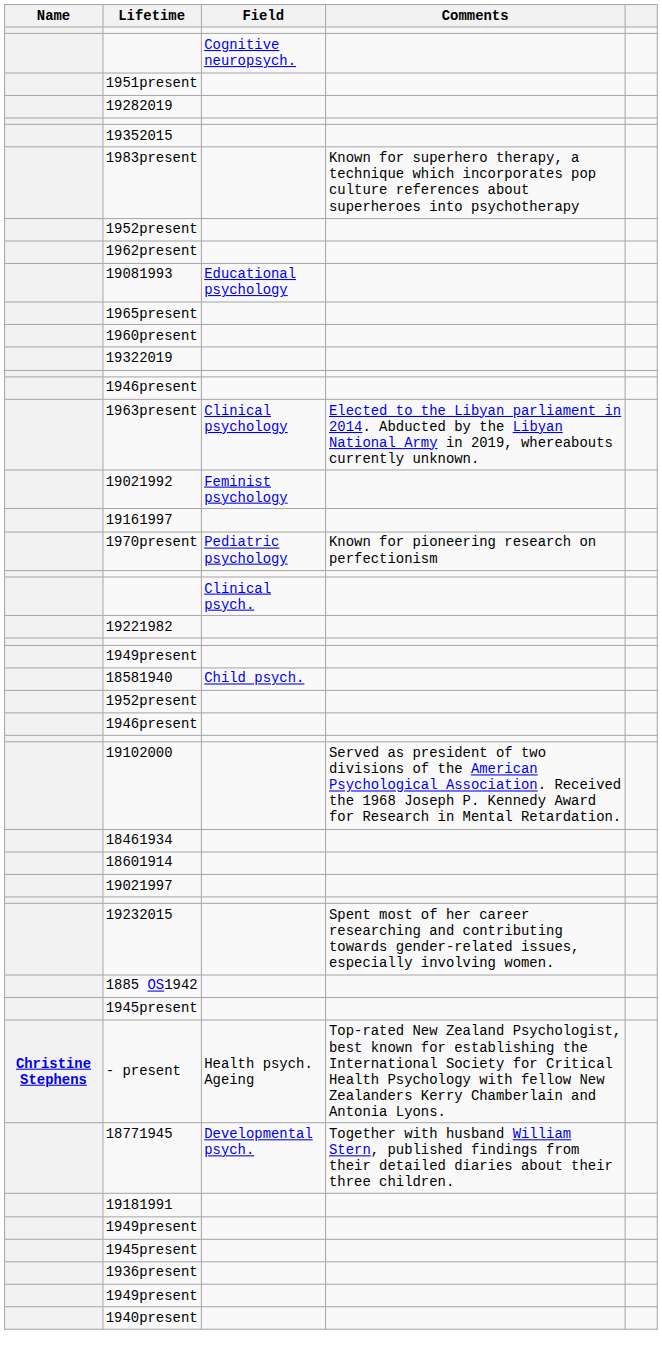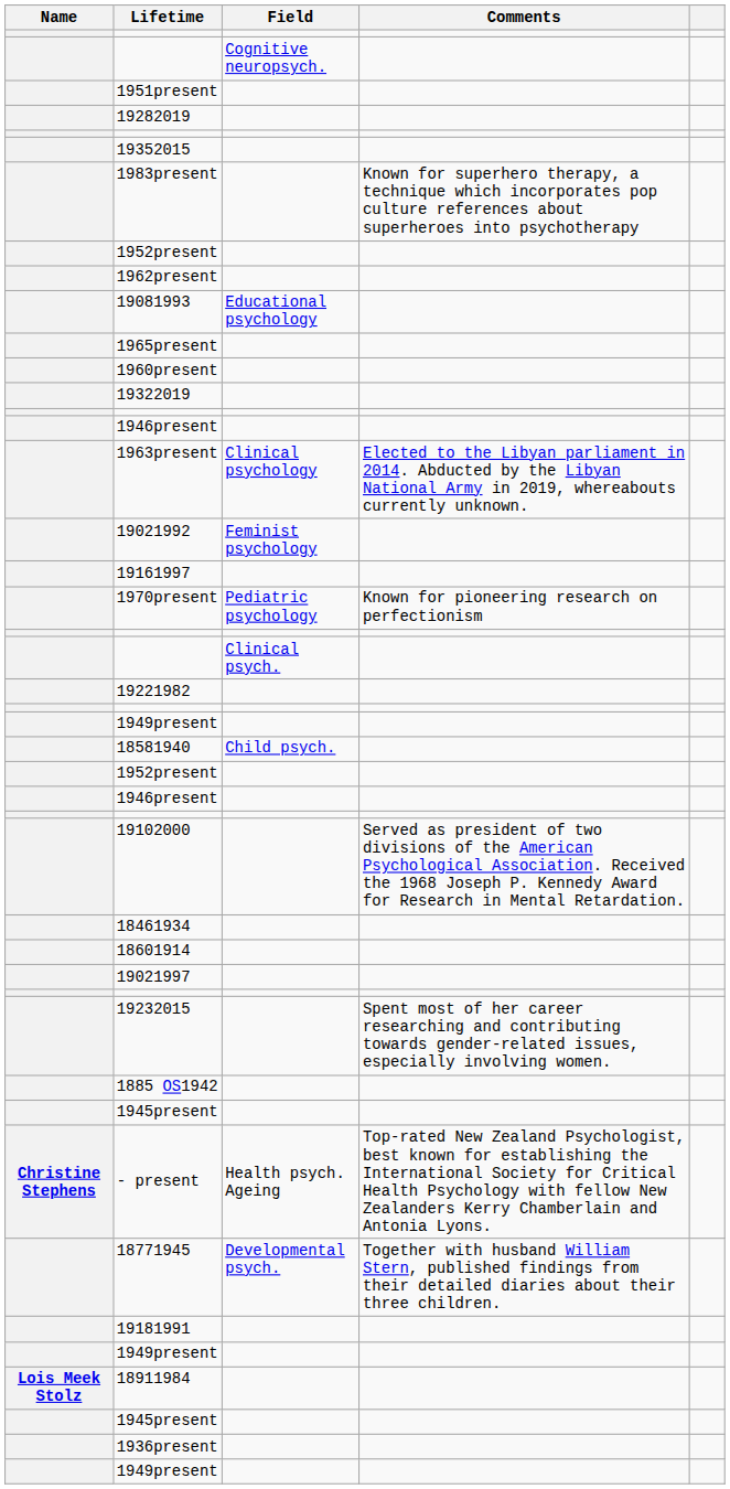 <table class="sortable wikitable plainrowheaders">
 <tr>
 <th width="15%" scope="col">Name</th>
 <th width="12%" scope="col">Lifetime</th>
 <th>Field</th>
 <th>Comments</th>
 <th class="unsortable" width="5%" scope="col"></th>
 </tr>
 <tr style="vertical-align: top;">
 <th scope="row"></th>
 <td></td>
 <td></td>
 <td></td>
 <td align="center"></td>
 </tr>
 <tr style="vertical-align: top;">
 <th scope="row"></th>
 <td></td>
 <td><a href='#'>Cognitive neuropsych.</a></td>
 <td></td>
 <td align="center"></td>
 </tr>
 <tr style="vertical-align: top;">
 <th scope="row"></th>
 <td>1951present</td>
 <td></td>
 <td></td>
 <td align="center"></td>
 </tr>
 <tr style="vertical-align: top;">
 <th scope="row"></th>
 <td>19282019</td>
 <td></td>
 <td></td>
 <td align="center"></td>
 </tr>
 <tr style="vertical-align: top;">
 <th scope="row"></th>
 <td></td>
 <td></td>
 <td></td>
 <td align="center"></td>
 </tr>
 <tr style="vertical-align: top;">
 <th scope="row"></th>
 <td>19352015</td>
 <td></td>
 <td></td>
 <td align="center"></td>
 </tr>
 <tr style="vertical-align: top;">
 <th scope="row"></th>
 <td>1983present</td>
 <td></td>
 <td>Known for superhero therapy, a technique which incorporates pop culture references about superheroes into psychotherapy</td>
 <td align="center"></td>
 </tr>
 <tr style="vertical-align: top;">
 <th scope="row"></th>
 <td>1952present</td>
 <td></td>
 <td></td>
 <td align="center"></td>
 </tr>
 <tr style="vertical-align: top;">
 <th scope="row"></th>
 <td>1962present</td>
 <td></td>
 <td></td>
 <td align="center"></td>
 </tr>
 <tr style="vertical-align: top;">
 <th scope="row"></th>
 <td>19081993</td>
 <td><a href='#'>Educational psychology</a></td>
 <td></td>
 <td align="center"></td>
 </tr>
 <tr style="vertical-align: top;">
 <th scope="row"></th>
 <td>1965present</td>
 <td></td>
 <td></td>
 <td align="center"></td>
 </tr>
 <tr style="vertical-align: top;">
 <th scope="row"></th>
 <td>1960present</td>
 <td></td>
 <td></td>
 <td align="center"></td>
 </tr>
 <tr style="vertical-align: top;">
 <th scope="row"></th>
 <td>19322019</td>
 <td></td>
 <td></td>
 <td align="center"></td>
 </tr>
 <tr style="vertical-align: top;">
 <th scope="row"></th>
 <td></td>
 <td></td>
 <td></td>
 <td align="center"></td>
 </tr>
 <tr style="vertical-align: top;">
 <th scope="row"></th>
 <td>1946present</td>
 <td></td>
 <td></td>
 <td align="center"></td>
 </tr>
 <tr style="vertical-align: top;">
 <th scope="row"></th>
 <td>1963present</td>
 <td><a href='#'>Clinical psychology</a></td>
 <td><a href='#'>Elected to the Libyan parliament in 2014</a>. Abducted by the <a href='#'>Libyan National Army</a> in 2019, whereabouts currently unknown.</td>
 <td align="center"></td>
 </tr>
 <tr style="vertical-align: top;">
 <th scope="row"></th>
 <td>19021992</td>
 <td><a href='#'>Feminist psychology</a></td>
 <td></td>
 <td align="center"></td>
 </tr>
 <tr style="vertical-align: top;">
 <th scope="row"></th>
 <td>19161997</td>
 <td></td>
 <td></td>
 <td align="center"></td>
 </tr>
 <tr style="vertical-align: top;">
 <th scope="row"></th>
 <td>1970present</td>
 <td><a href='#'>Pediatric psychology</a></td>
 <td>Known for pioneering research on perfectionism</td>
 <td align="center"></td>
 </tr>
 <tr style="vertical-align: top;">
 <th scope="row"></th>
 <td></td>
 <td></td>
 <td></td>
 <td align="center"></td>
 </tr>
 <tr style="vertical-align: top;">
 <th scope="row"></th>
 <td></td>
 <td><a href='#'>Clinical psych.</a></td>
 <td></td>
 <td align="center"></td>
 </tr>
 <tr style="vertical-align: top;">
 <th scope="row"></th>
 <td>19221982</td>
 <td></td>
 <td></td>
 <td align="center"></td>
 </tr>
 <tr style="vertical-align: top;">
 <th scope="row"></th>
 <td></td>
 <td></td>
 <td></td>
 <td align="center"></td>
 </tr>
 <tr style="vertical-align: top;">
 <th scope="row"></th>
 <td>1949present</td>
 <td></td>
 <td></td>
 <td align="center"></td>
 </tr>
 <tr style="vertical-align: top;">
 <th scope="row"></th>
 <td>18581940</td>
 <td><a href='#'>Child psych.</a></td>
 <td></td>
 <td align="center"></td>
 </tr>
 <tr style="vertical-align: top;">
 <th scope="row"></th>
 <td>1952present</td>
 <td></td>
 <td></td>
 <td align="center"></td>
 </tr>
 <tr style="vertical-align: top;">
 <th scope="row"></th>
 <td>1946present</td>
 <td></td>
 <td></td>
 <td align="center"></td>
 </tr>
 <tr style="vertical-align: top;">
 <th scope="row"></th>
 <td></td>
 <td></td>
 <td></td>
 <td align="center"></td>
 </tr>
 <tr style="vertical-align: top;">
 <th scope="row"></th>
 <td>19102000</td>
 <td></td>
 <td>Served as president of two divisions of the <a href='#'>American Psychological Association</a>. Received the 1968 Joseph P. Kennedy Award for Research in Mental Retardation.</td>
 <td align="center"></td>
 </tr>
 <tr style="vertical-align: top;">
 <th scope="row"></th>
 <td>18461934</td>
 <td></td>
 <td></td>
 <td align="center"></td>
 </tr>
 <tr style="vertical-align: top;">
 <th scope="row"></th>
 <td>18601914</td>
 <td></td>
 <td></td>
 <td align="center"></td>
 </tr>
 <tr style="vertical-align: top;">
 <th scope="row"></th>
 <td>19021997</td>
 <td></td>
 <td></td>
 <td align="center"></td>
 </tr>
 <tr style="vertical-align: top;">
 <th scope="row"></th>
 <td></td>
 <td></td>
 <td></td>
 <td align="center"></td>
 </tr>
 <tr style="vertical-align: top;">
 <th scope="row"></th>
 <td>19232015</td>
 <td></td>
 <td>Spent most of her career researching and contributing towards gender-related issues, especially involving women.</td>
 <td align="center"></td>
 </tr>
 <tr style="vertical-align: top;">
 <th scope="row"></th>
 <td>1885 <a href='#'>OS</a>1942</td>
 <td></td>
 <td></td>
 <td align="center"></td>
 </tr>
 <tr style="vertical-align: top;">
 <th scope="row"></th>
 <td>1945present</td>
 <td></td>
 <td></td>
 <td align="center"></td>
 </tr>
 <tr>
 <th><a href='#'>Christine Stephens</a></th>
 <td>- present</td>
 <td>Health psych.<br>Ageing</td>
 <td>Top-rated New Zealand Psychologist, best known for establishing the International Society for Critical Health Psychology with fellow New Zealanders Kerry Chamberlain and Antonia Lyons.</td>
 <td></td>
 </tr>
 <tr style="vertical-align: top;">
 <th scope="row"></th>
 <td>18771945</td>
 <td><a href='#'>Developmental psych.</a></td>
 <td>Together with husband <a href='#'>William Stern</a>, published findings from their detailed diaries about their three children.</td>
 <td align="center"></td>
 </tr>
 <tr style="vertical-align: top;">
 <th scope="row"></th>
 <td>19181991</td>
 <td></td>
 <td></td>
 <td align="center"></td>
 </tr>
 <tr style="vertical-align: top;">
 <th scope="row"></th>
 <td>1949present</td>
 <td></td>
 <td></td>
 <td align="center"></td>
 </tr>
 <tr style="vertical-align: top;">
+<th scope="row"><a href='#'>Lois Meek Stolz</a></th>
+<td>18911984</td>
+<td></td>
+<td></td>
+<td align="center"></td>
+</tr>
+<tr style="vertical-align: top;">
 <th scope="row"></th>
 <td>1945present</td>
 <td></td>
 <td></td>
 <td align="center"></td>
 </tr>
 <tr style="vertical-align: top;">
 <th scope="row"></th>
 <td>1936present</td>
 <td></td>
 <td></td>
 <td align="center"></td>
 </tr>
 <tr style="vertical-align: top;">
 <th scope="row"></th>
 <td>1949present</td>
 <td></td>
 <td></td>
 <td align="center"></td>
 </tr>
-<tr style="vertical-align: top;">
-<th scope="row"></th>
-<td>1940present</td>
-<td></td>
-<td></td>
-<td align="center"></td>
-</tr>
 </table>
